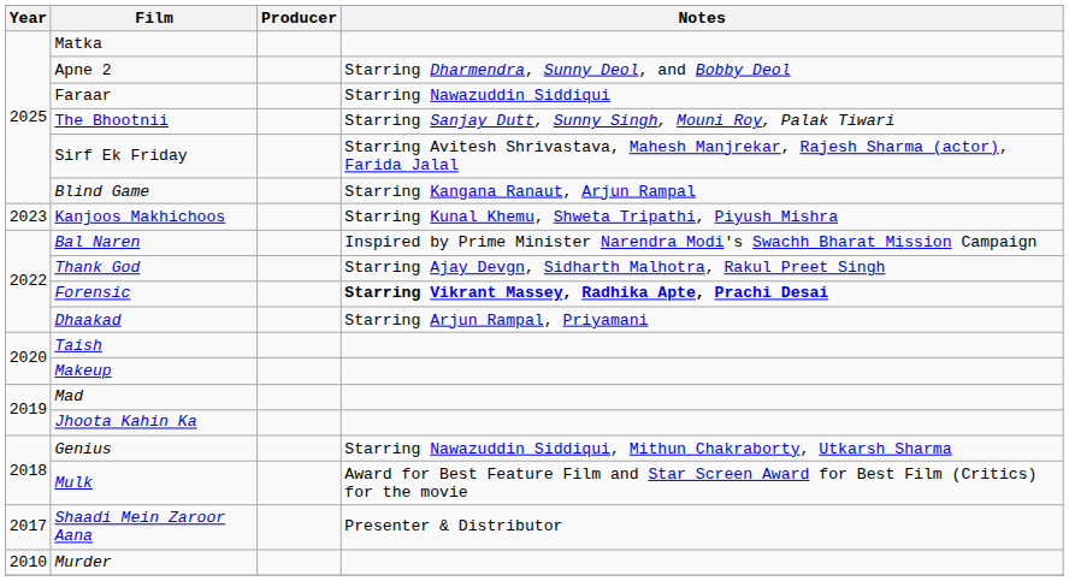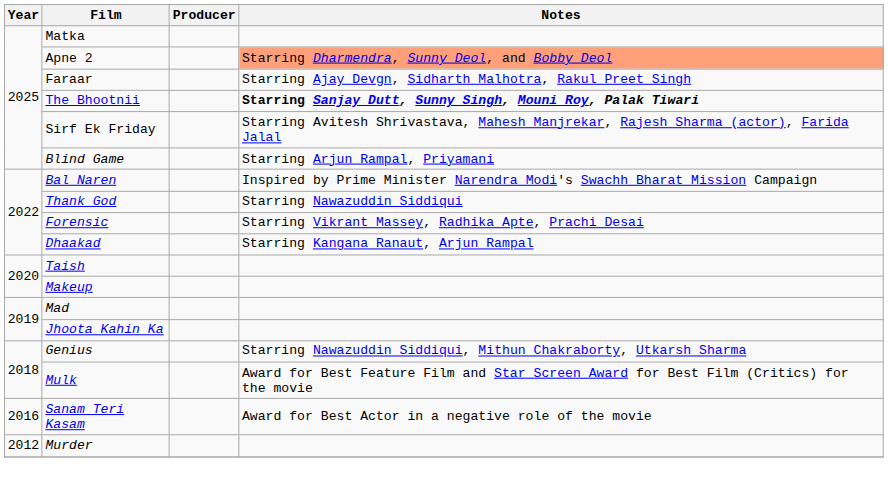 <table class="wikitable">
 <tr>
 <th>Year</th>
 <th>Film</th>
 <th>Producer</th>
 <th>Notes</th>
 </tr>
 <tr>
 <td rowspan="6">2025</td>
 <td>Matka</td>
 <td></td>
 <td></td>
 </tr>
 <tr>
 <td>Apne 2</td>
 <td></td>
-<td>Starring <em><a href='#'>Dharmendra</a></em>, <em><a href='#'>Sunny Deol</a></em>, and <em><a href='#'>Bobby Deol</a></em></td>
+<td style="background: lightsalmon;">Starring <em><a href='#'>Dharmendra</a></em>, <em><a href='#'>Sunny Deol</a></em>, and <em><a href='#'>Bobby Deol</a></em></td>
 </tr>
 <tr>
 <td>Faraar</td>
 <td></td>
-<td>Starring <a href='#'>Nawazuddin Siddiqui</a></td>
+<td>Starring <a href='#'>Ajay Devgn</a>, <a href='#'>Sidharth Malhotra</a>, <a href='#'>Rakul Preet Singh</a></td>
 </tr>
 <tr>
 <td><a href='#'>The Bhootnii</a></td>
 <td></td>
-<td>Starring <em><a href='#'>Sanjay Dutt</a>, <a href='#'>Sunny Singh</a>, <a href='#'>Mouni Roy</a>, Palak Tiwari</em></td>
+<td><strong>Starring <em><a href='#'>Sanjay Dutt</a>, <a href='#'>Sunny Singh</a>, <a href='#'>Mouni Roy</a>, Palak Tiwari</em></strong></td>
 </tr>
 <tr>
 <td>Sirf Ek Friday</td>
 <td></td>
 <td>Starring Avitesh Shrivastava, <a href='#'>Mahesh Manjrekar</a>, <a href='#'>Rajesh Sharma (actor)</a>, <a href='#'>Farida Jalal</a></td>
 </tr>
 <tr>
 <td><em>Blind Game</em></td>
 <td></td>
-<td>Starring <a href='#'>Kangana Ranaut</a>, <a href='#'>Arjun Rampal</a></td>
-</tr>
-<tr>
-<td>2023</td>
-<td><a href='#'>Kanjoos Makhichoos</a></td>
-<td></td>
-<td>Starring <a href='#'>Kunal Khemu</a>, <a href='#'>Shweta Tripathi</a>, <a href='#'>Piyush Mishra</a></td>
+<td>Starring <a href='#'>Arjun Rampal</a>, <a href='#'>Priyamani</a></td>
 </tr>
 <tr>
 <td rowspan="4">2022</td>
 <td><em><a href='#'>Bal Naren</a></em></td>
 <td></td>
 <td>Inspired by Prime Minister <a href='#'>Narendra Modi</a>'s <a href='#'>Swachh Bharat Mission</a> Campaign</td>
 </tr>
 <tr>
 <td><em><a href='#'>Thank God</a></em></td>
 <td></td>
-<td>Starring <a href='#'>Ajay Devgn</a>, <a href='#'>Sidharth Malhotra</a>, <a href='#'>Rakul Preet Singh</a></td>
+<td>Starring <a href='#'>Nawazuddin Siddiqui</a></td>
 </tr>
 <tr>
 <td><em><a href='#'>Forensic</a></em></td>
 <td></td>
-<td><strong>Starring <a href='#'>Vikrant Massey</a>, <a href='#'>Radhika Apte</a>, <a href='#'>Prachi Desai</a></strong></td>
+<td>Starring <a href='#'>Vikrant Massey</a>, <a href='#'>Radhika Apte</a>, <a href='#'>Prachi Desai</a></td>
 </tr>
 <tr>
 <td><em><a href='#'>Dhaakad</a></em></td>
 <td></td>
-<td>Starring <a href='#'>Arjun Rampal</a>, <a href='#'>Priyamani</a></td>
+<td>Starring <a href='#'>Kangana Ranaut</a>, <a href='#'>Arjun Rampal</a></td>
 </tr>
 <tr>
 <td rowspan="2">2020</td>
 <td><em><a href='#'>Taish</a></em></td>
 <td></td>
 <td></td>
 </tr>
 <tr>
 <td><em><a href='#'>Makeup</a></em></td>
 <td></td>
 <td></td>
 </tr>
 <tr>
 <td rowspan="2">2019</td>
 <td><em>Mad</em></td>
 <td></td>
 <td></td>
 </tr>
 <tr>
 <td><em><a href='#'>Jhoota Kahin Ka</a></em></td>
 <td></td>
 <td></td>
 </tr>
 <tr>
 <td rowspan="2">2018</td>
 <td><em>Genius</em></td>
 <td></td>
 <td>Starring <a href='#'>Nawazuddin Siddiqui</a>, <a href='#'>Mithun Chakraborty</a>, <a href='#'>Utkarsh Sharma</a></td>
 </tr>
 <tr>
 <td><em><a href='#'>Mulk</a></em></td>
 <td></td>
 <td>Award for Best Feature Film and <a href='#'>Star Screen Award</a> for Best Film (Critics) for the movie</td>
 </tr>
 <tr>
-<td>2017</td>
-<td><em><a href='#'>Shaadi Mein Zaroor Aana</a></em></td>
+<td>2016</td>
+<td><em><a href='#'>Sanam Teri Kasam</a></em></td>
 <td></td>
-<td>Presenter & Distributor</td>
+<td>Award for Best Actor in a negative role of the movie</td>
 </tr>
 <tr>
-<td>2010</td>
+<td>2012</td>
 <td><em>Murder</em></td>
 <td></td>
 <td></td>
 </tr>
 <tr>
 </tr>
 </table>
